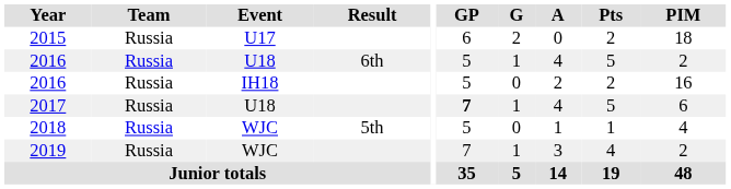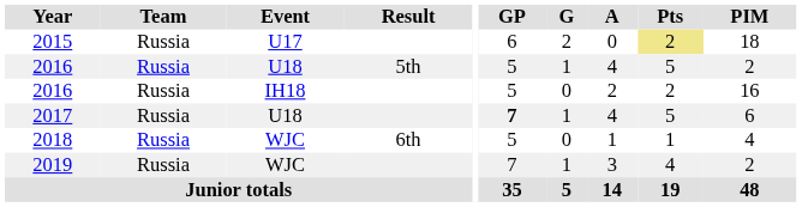 <table border="0" cellpadding="1" cellspacing="0" ID="Table3" style="text-align:center; width:40em">
 <tr ALIGN="center" bgcolor="#e0e0e0">
 <th>Year</th>
 <th>Team</th>
 <th>Event</th>
 <th>Result</th>
 <th rowspan="99" bgcolor="#ffffff"></th>
 <th>GP</th>
 <th>G</th>
 <th>A</th>
 <th>Pts</th>
 <th>PIM</th>
 </tr>
 <tr>
 <td><a href='#'>2015</a></td>
 <td>Russia</td>
 <td><a href='#'>U17</a></td>
 <td></td>
 <td>6</td>
 <td>2</td>
 <td>0</td>
-<td>2</td>
+<td style="background: khaki;">2</td>
 <td>18</td>
 </tr>
 <tr bgcolor="#f0f0f0">
 <td><a href='#'>2016</a></td>
 <td><a href='#'>Russia</a></td>
 <td><a href='#'>U18</a></td>
-<td>6th</td>
+<td>5th</td>
 <td>5</td>
 <td>1</td>
 <td>4</td>
 <td>5</td>
 <td>2</td>
 </tr>
 <tr>
 <td><a href='#'>2016</a></td>
 <td>Russia</td>
 <td><a href='#'>IH18</a></td>
 <td></td>
 <td>5</td>
 <td>0</td>
 <td>2</td>
 <td>2</td>
 <td>16</td>
 </tr>
 <tr bgcolor="#f0f0f0">
 <td><a href='#'>2017</a></td>
 <td>Russia</td>
 <td>U18</td>
 <td></td>
 <td><strong>7</strong></td>
 <td>1</td>
 <td>4</td>
 <td>5</td>
 <td>6</td>
 </tr>
 <tr>
 <td><a href='#'>2018</a></td>
 <td><a href='#'>Russia</a></td>
 <td><a href='#'>WJC</a></td>
-<td>5th</td>
+<td>6th</td>
 <td>5</td>
 <td>0</td>
 <td>1</td>
 <td>1</td>
 <td>4</td>
 </tr>
 <tr bgcolor="#f0f0f0">
 <td><a href='#'>2019</a></td>
 <td>Russia</td>
 <td>WJC</td>
 <td></td>
 <td>7</td>
 <td>1</td>
 <td>3</td>
 <td>4</td>
 <td>2</td>
 </tr>
 <tr bgcolor="#e0e0e0">
 <th colspan="4">Junior totals</th>
 <th>35</th>
 <th>5</th>
 <th>14</th>
 <th>19</th>
 <th>48</th>
 </tr>
 </table>
